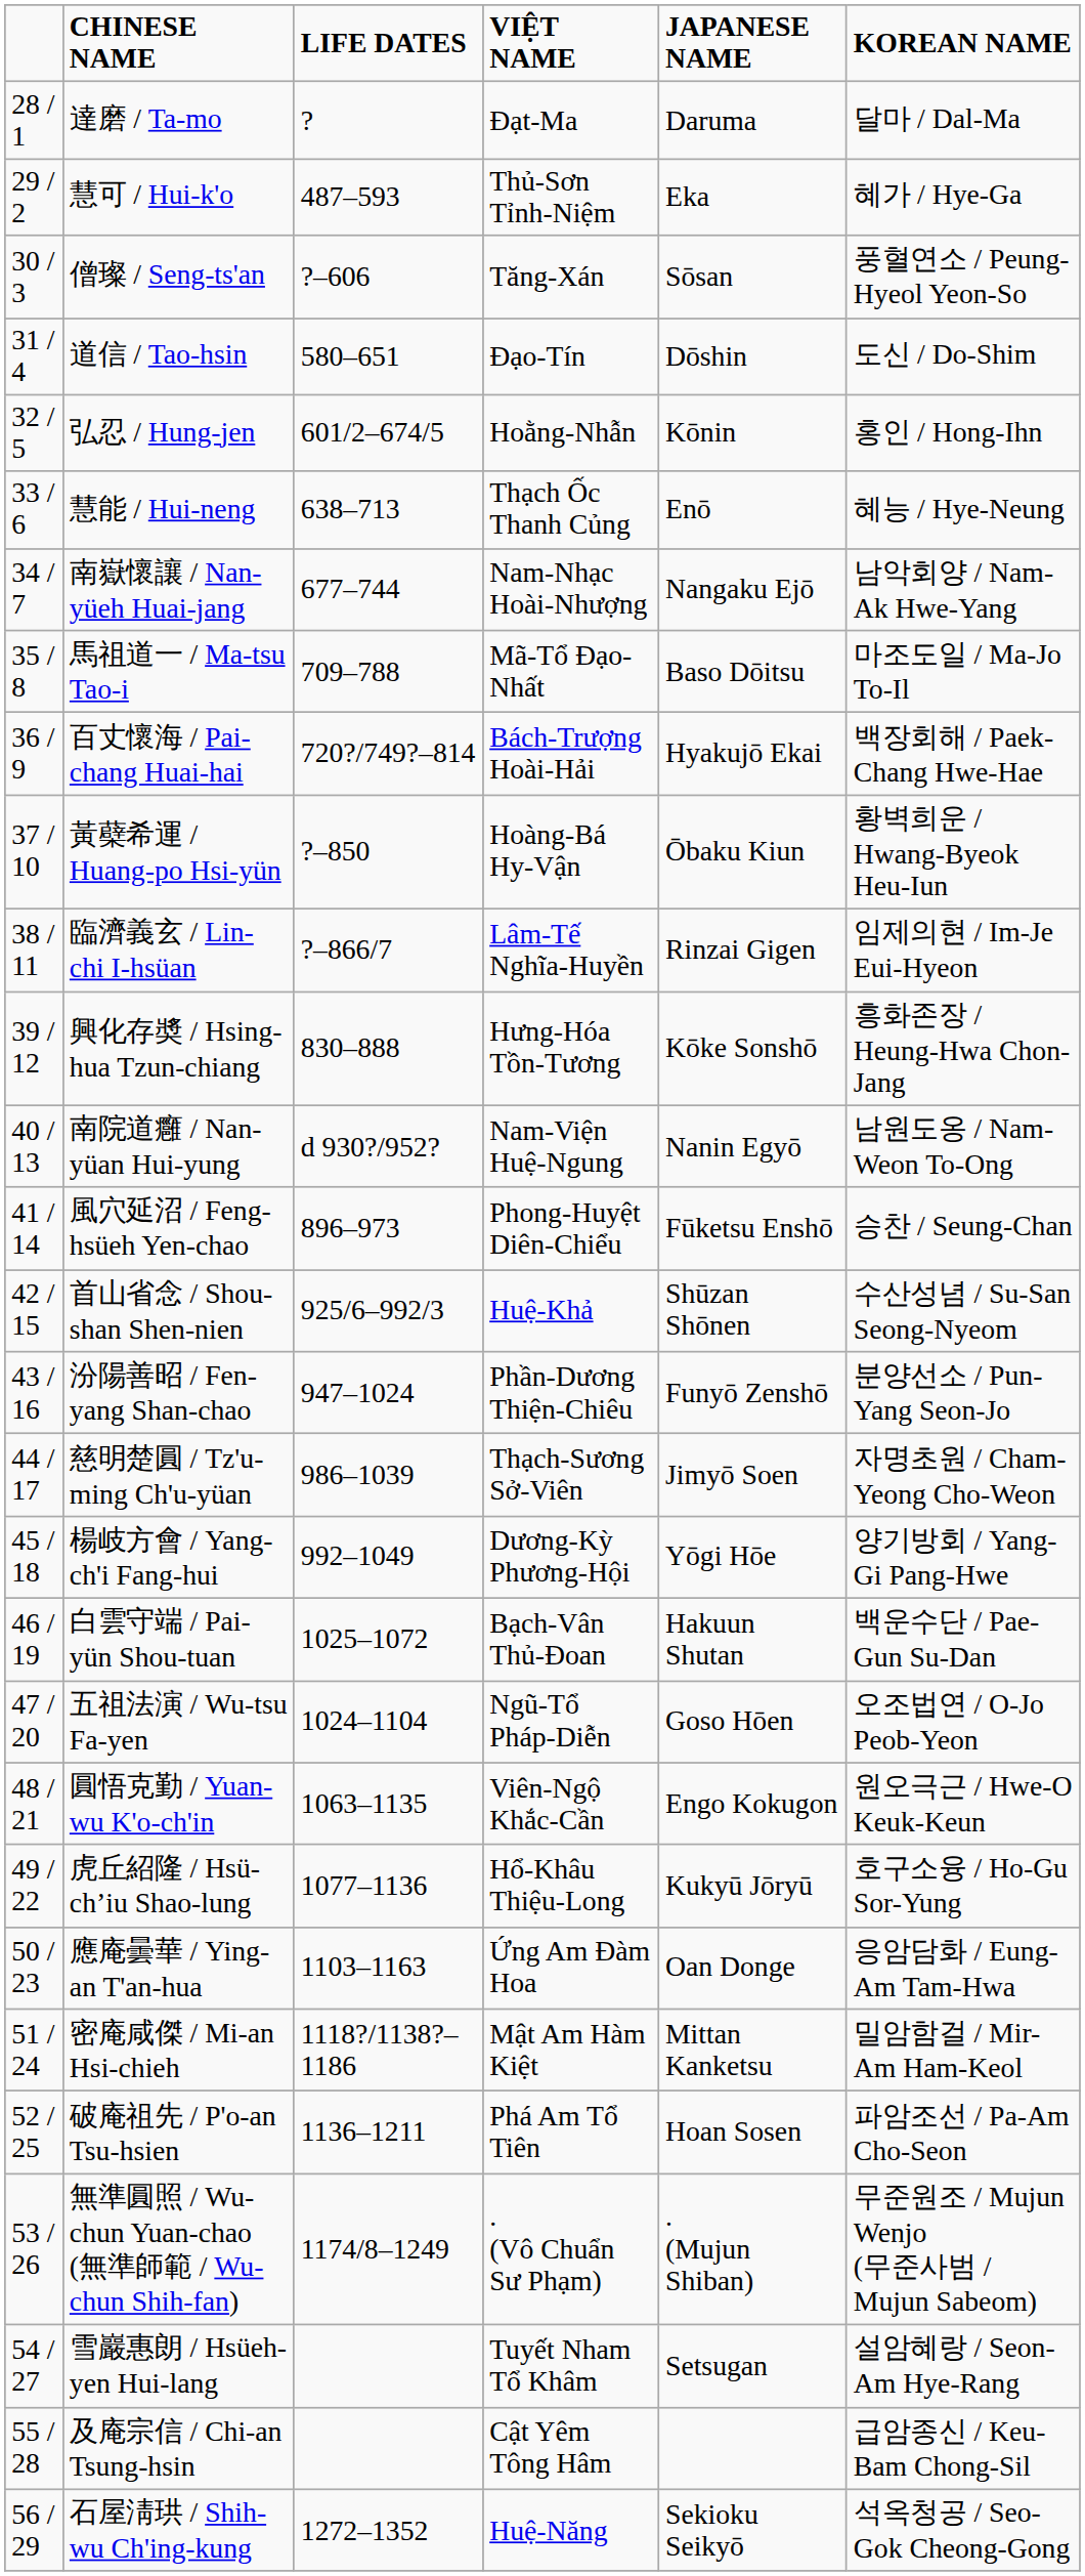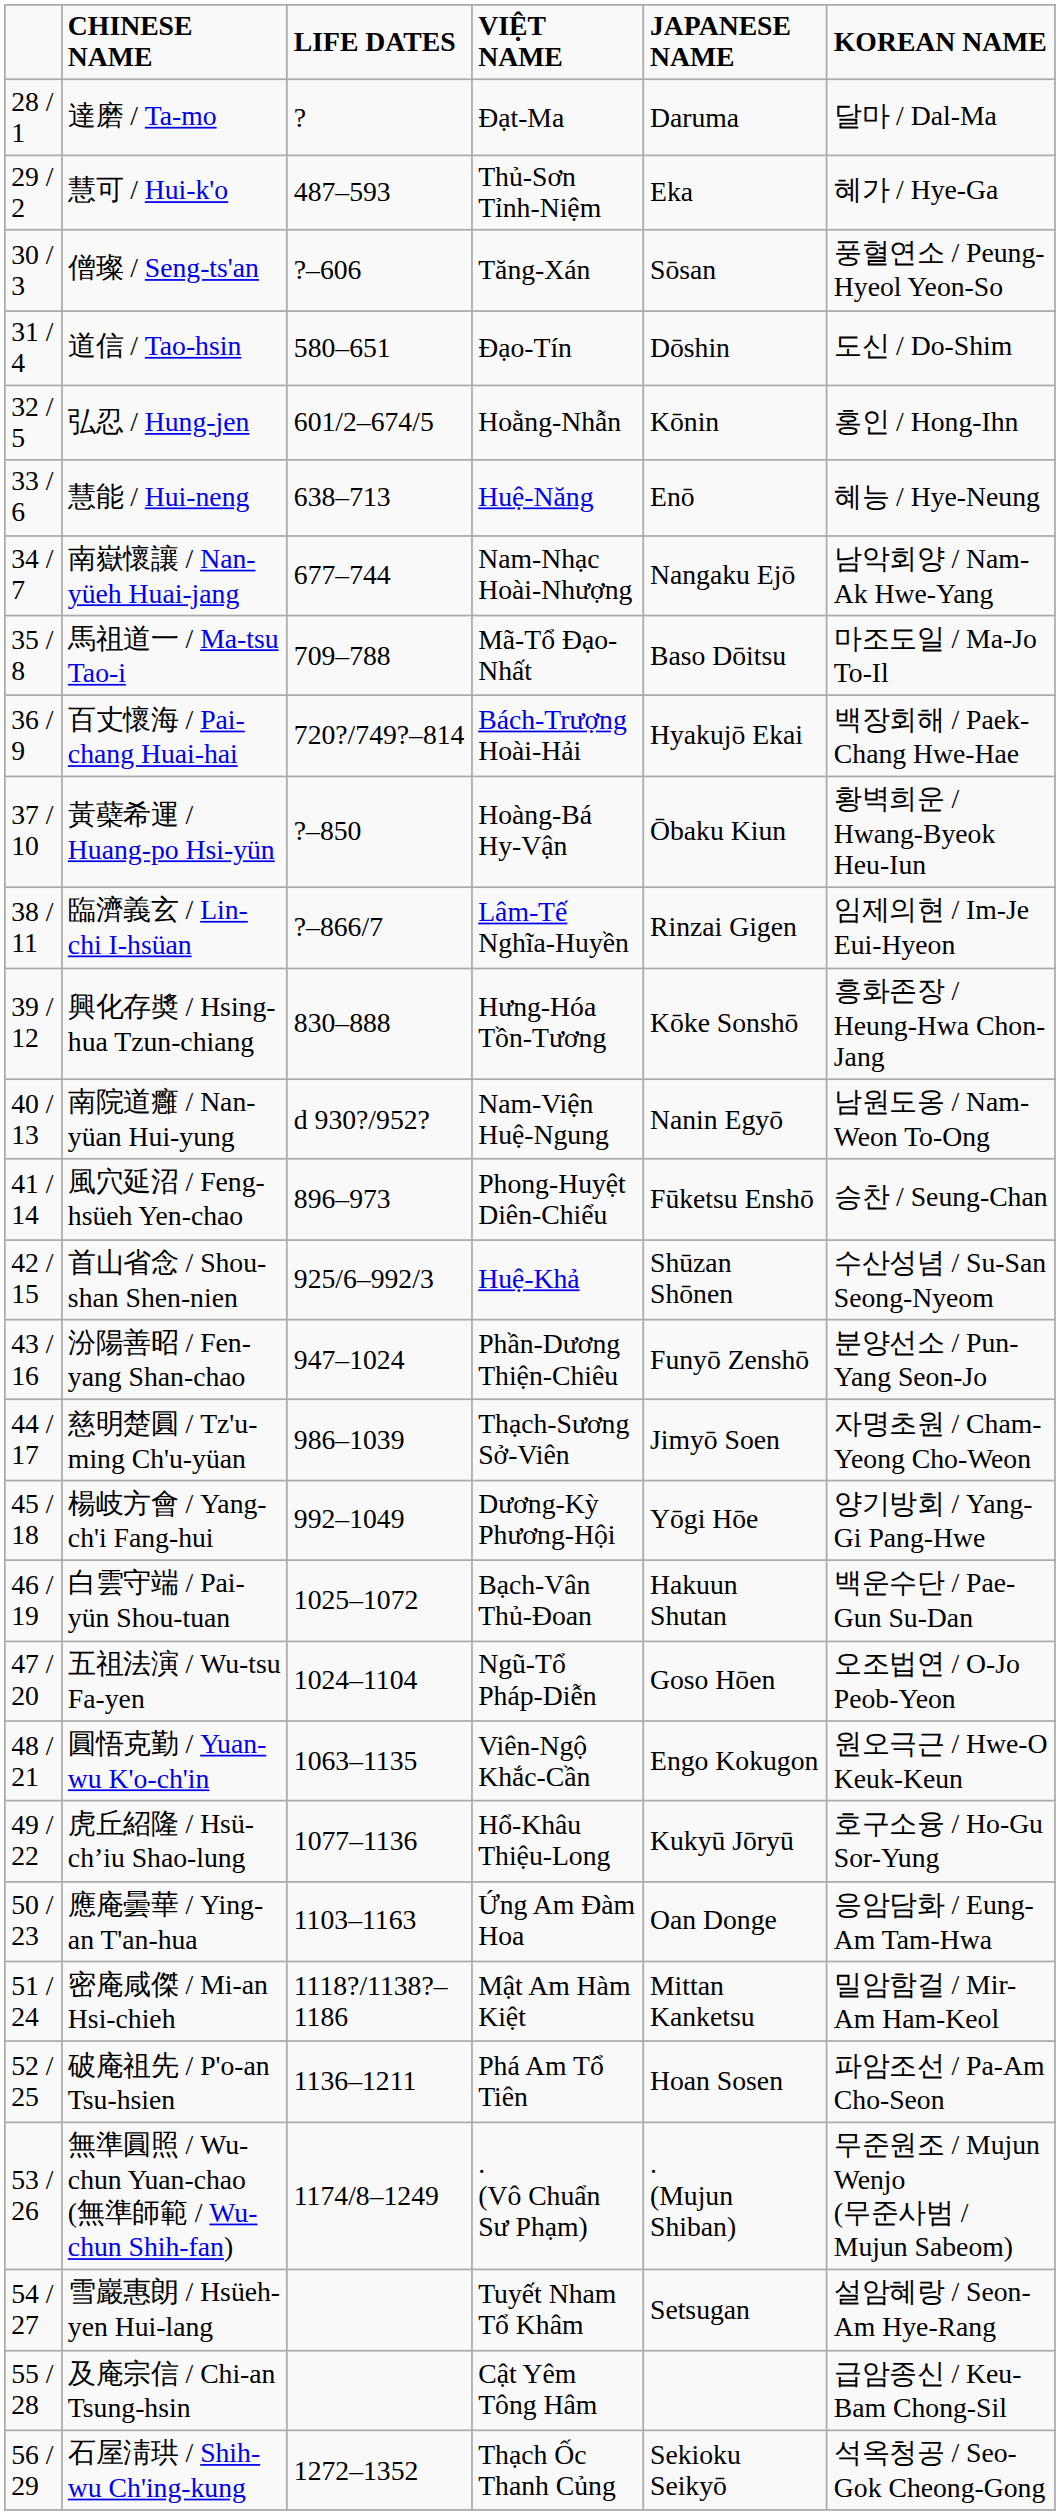 <table class="wikitable" style="border:1px solid black">
 <tr>
 <td></td>
 <td><strong>CHINESE</strong> <strong>NAME</strong></td>
 <td><strong>LIFE</strong> <strong>DATES</strong></td>
 <td><strong>VIỆT</strong> <strong>NAME</strong></td>
 <td><strong>JAPANESE</strong> <strong>NAME</strong></td>
 <td><strong>KOREAN</strong> <strong>NAME</strong></td>
 </tr>
 <tr>
 <td>28 / 1</td>
 <td>達磨 / <a href='#'>Ta-mo</a></td>
 <td>?</td>
 <td>Đạt-Ma</td>
 <td>Daruma</td>
 <td>달마 / Dal-Ma</td>
 </tr>
 <tr>
 <td>29 / 2</td>
 <td>慧可 / <a href='#'>Hui-k'o</a></td>
 <td>487–593</td>
 <td>Thủ-Sơn Tỉnh-Niệm</td>
 <td>Eka</td>
 <td>혜가 / Hye-Ga</td>
 </tr>
 <tr>
 <td>30 / 3</td>
 <td>僧璨 / <a href='#'>Seng-ts'an</a></td>
 <td>?–606</td>
 <td>Tăng-Xán</td>
 <td>Sōsan</td>
 <td>풍혈연소 / Peung-Hyeol Yeon-So</td>
 </tr>
 <tr>
 <td>31 / 4</td>
 <td>道信 / <a href='#'>Tao-hsin</a></td>
 <td>580–651</td>
 <td>Đạo-Tín</td>
 <td>Dōshin</td>
 <td>도신 / Do-Shim</td>
 </tr>
 <tr>
 <td>32 / 5</td>
 <td>弘忍 / <a href='#'>Hung-jen</a></td>
 <td>601/2–674/5</td>
 <td>Hoằng-Nhẫn</td>
 <td>Kōnin</td>
 <td>홍인 / Hong-Ihn</td>
 </tr>
 <tr>
 <td>33 / 6</td>
 <td>慧能 / <a href='#'>Hui-neng</a></td>
 <td>638–713</td>
-<td>Thạch Ốc Thanh Củng</td>
+<td><a href='#'>Huệ-Năng</a></td>
 <td>Enō</td>
 <td>혜능 / Hye-Neung</td>
 </tr>
 <tr>
 <td>34 / 7</td>
 <td>南嶽懷讓 / <a href='#'>Nan-yüeh Huai-jang</a></td>
 <td>677–744</td>
 <td>Nam-Nhạc Hoài-Nhượng</td>
 <td>Nangaku Ejō</td>
 <td>남악회양 / Nam-Ak Hwe-Yang</td>
 </tr>
 <tr>
 <td>35 / 8</td>
 <td>馬祖道一 / <a href='#'>Ma-tsu Tao-i</a></td>
 <td>709–788</td>
 <td>Mã-Tổ Đạo-Nhất</td>
 <td>Baso Dōitsu</td>
 <td>마조도일 / Ma-Jo To-Il</td>
 </tr>
 <tr>
 <td>36 / 9</td>
 <td>百丈懷海 / <a href='#'>Pai-chang Huai-hai</a></td>
 <td>720?/749?–814</td>
 <td><a href='#'>Bách-Trượng</a> Hoài-Hải</td>
 <td>Hyakujō Ekai</td>
 <td>백장회해 / Paek-Chang Hwe-Hae</td>
 </tr>
 <tr>
 <td>37 / 10</td>
 <td>黃蘗希運 / <a href='#'>Huang-po Hsi-yün</a></td>
 <td>?–850</td>
 <td>Hoàng-Bá Hy-Vận</td>
 <td>Ōbaku Kiun</td>
 <td>황벽희운 / Hwang-Byeok Heu-Iun</td>
 </tr>
 <tr>
 <td>38 / 11</td>
 <td>臨濟義玄 / <a href='#'>Lin-chi I-hsüan</a></td>
 <td>?–866/7</td>
 <td><a href='#'>Lâm-Tế</a> Nghĩa-Huyền</td>
 <td>Rinzai Gigen</td>
 <td>임제의현 / Im-Je Eui-Hyeon</td>
 </tr>
 <tr>
 <td>39 / 12</td>
 <td>興化存奬 / Hsing-hua Tzun-chiang</td>
 <td>830–888</td>
 <td>Hưng-Hóa Tồn-Tương</td>
 <td>Kōke Sonshō</td>
 <td>흥화존장 / Heung-Hwa Chon-Jang</td>
 </tr>
 <tr>
 <td>40 / 13</td>
 <td>南院道癰 / Nan-yüan Hui-yung</td>
 <td>d 930?/952?</td>
 <td>Nam-Viện Huệ-Ngung</td>
 <td>Nanin Egyō</td>
 <td>남원도옹 / Nam-Weon To-Ong</td>
 </tr>
 <tr>
 <td>41 / 14</td>
 <td>風穴延沼 / Feng-hsüeh Yen-chao</td>
 <td>896–973</td>
 <td>Phong-Huyệt Diên-Chiểu</td>
 <td>Fūketsu Enshō</td>
 <td>승찬 / Seung-Chan</td>
 </tr>
 <tr>
 <td>42 / 15</td>
 <td>首山省念 / Shou-shan Shen-nien</td>
 <td>925/6–992/3</td>
 <td><a href='#'>Huệ-Khả</a></td>
 <td>Shūzan Shōnen</td>
 <td>수산성념 / Su-San Seong-Nyeom</td>
 </tr>
 <tr>
 <td>43 / 16</td>
 <td>汾陽善昭 / Fen-yang Shan-chao</td>
 <td>947–1024</td>
 <td>Phần-Dương Thiện-Chiêu</td>
 <td>Funyō Zenshō</td>
 <td>분양선소 / Pun-Yang Seon-Jo</td>
 </tr>
 <tr>
 <td>44 / 17</td>
 <td>慈明楚圓 / Tz'u-ming Ch'u-yüan</td>
 <td>986–1039</td>
 <td>Thạch-Sương Sở-Viên</td>
 <td>Jimyō Soen</td>
 <td>자명초원 / Cham-Yeong Cho-Weon</td>
 </tr>
 <tr>
 <td>45 / 18</td>
 <td>楊岐方會 / Yang-ch'i Fang-hui</td>
 <td>992–1049</td>
 <td>Dương-Kỳ Phương-Hội</td>
 <td>Yōgi Hōe</td>
 <td>양기방회 / Yang-Gi Pang-Hwe</td>
 </tr>
 <tr>
 <td>46 / 19</td>
 <td>白雲守端 / Pai-yün Shou-tuan</td>
 <td>1025–1072</td>
 <td>Bạch-Vân Thủ-Đoan</td>
 <td>Hakuun Shutan</td>
 <td>백운수단 / Pae-Gun Su-Dan</td>
 </tr>
 <tr>
 <td>47 / 20</td>
 <td>五祖法演 / Wu-tsu Fa-yen</td>
 <td>1024–1104</td>
 <td>Ngũ-Tổ Pháp-Diễn</td>
 <td>Goso Hōen</td>
 <td>오조법연 / O-Jo Peob-Yeon</td>
 </tr>
 <tr>
 <td>48 / 21</td>
 <td>圓悟克勤 / <a href='#'>Yuan-wu K'o-ch'in</a></td>
 <td>1063–1135</td>
 <td>Viên-Ngộ Khắc-Cần</td>
 <td>Engo Kokugon</td>
 <td>원오극근 / Hwe-O Keuk-Keun</td>
 </tr>
 <tr>
 <td>49 / 22</td>
 <td>虎丘紹隆 / Hsü-ch’iu Shao-lung</td>
 <td>1077–1136</td>
 <td>Hổ-Khâu Thiệu-Long</td>
 <td>Kukyū Jōryū</td>
 <td>호구소융 / Ho-Gu Sor-Yung</td>
 </tr>
 <tr>
 <td>50 / 23</td>
 <td>應庵曇華 / Ying-an T'an-hua</td>
 <td>1103–1163</td>
 <td>Ứng Am Đàm Hoa</td>
 <td>Oan Donge</td>
 <td>응암담화 / Eung-Am Tam-Hwa</td>
 </tr>
 <tr>
 <td>51 / 24</td>
 <td>密庵咸傑 / Mi-an Hsi-chieh</td>
 <td>1118?/1138?–1186</td>
 <td>Mật Am Hàm Kiệt</td>
 <td>Mittan Kanketsu</td>
 <td>밀암함걸 / Mir-Am Ham-Keol</td>
 </tr>
 <tr>
 <td>52 / 25</td>
 <td>破庵祖先 / P'o-an Tsu-hsien</td>
 <td>1136–1211</td>
 <td>Phá Am Tổ Tiên</td>
 <td>Hoan Sosen</td>
 <td>파암조선 / Pa-Am Cho-Seon</td>
 </tr>
 <tr>
 <td>53 / 26</td>
 <td>無準圓照 / Wu-chun Yuan-chao<br>(無準師範 / <a href='#'>Wu-chun Shih-fan</a>)</td>
 <td>1174/8–1249</td>
 <td>.<br>(Vô Chuẩn Sư Phạm)</td>
 <td>.<br>(Mujun Shiban)</td>
 <td>무준원조 / Mujun Wenjo<br>(무준사범 / Mujun Sabeom)</td>
 </tr>
 <tr>
 <td>54 / 27</td>
 <td>雪巖惠朗 / Hsüeh-yen Hui-lang</td>
 <td></td>
 <td>Tuyết Nham Tổ Khâm</td>
 <td>Setsugan</td>
 <td>설암혜랑 / Seon-Am Hye-Rang</td>
 </tr>
 <tr>
 <td>55 / 28</td>
 <td>及庵宗信 / Chi-an Tsung-hsin</td>
 <td></td>
 <td>Cật Yêm Tông Hâm</td>
 <td></td>
 <td>급암종신 / Keu-Bam Chong-Sil</td>
 </tr>
 <tr>
 <td>56 / 29</td>
 <td>石屋淸珙 / <a href='#'>Shih-wu Ch'ing-kung</a></td>
 <td>1272–1352</td>
-<td><a href='#'>Huệ-Năng</a></td>
+<td>Thạch Ốc Thanh Củng</td>
 <td>Sekioku Seikyō</td>
 <td>석옥청공 / Seo-Gok Cheong-Gong</td>
 </tr>
 </table>
